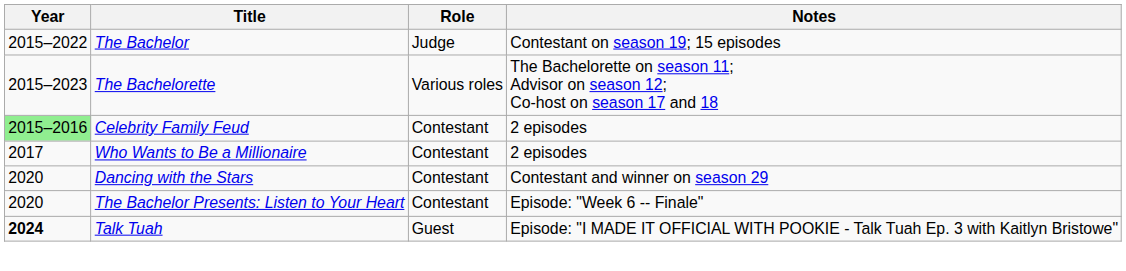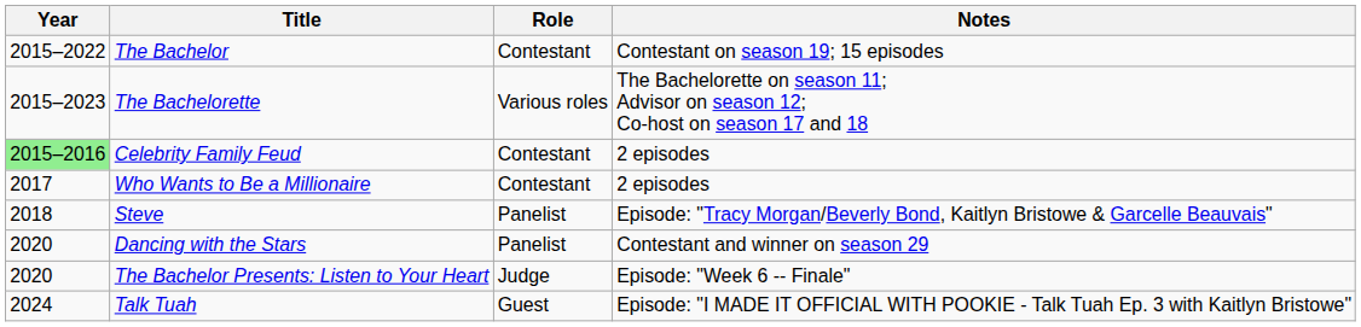 <table class="wikitable">
 <tr>
 <th>Year</th>
 <th>Title</th>
 <th>Role</th>
 <th>Notes</th>
 </tr>
 <tr>
 <td>2015–2022</td>
 <td><em><a href='#'>The Bachelor</a></em></td>
-<td>Judge</td>
+<td>Contestant</td>
 <td>Contestant on <a href='#'>season 19</a>; 15 episodes</td>
 </tr>
 <tr>
 <td>2015–2023</td>
 <td><em><a href='#'>The Bachelorette</a></em></td>
 <td>Various roles</td>
 <td>The Bachelorette on <a href='#'>season 11</a>;<br>Advisor on <a href='#'>season 12</a>;<br>Co-host on <a href='#'>season 17</a> and <a href='#'>18</a></td>
 </tr>
 <tr>
 <td style="background: lightgreen;">2015–2016</td>
 <td><em><a href='#'>Celebrity Family Feud</a></em></td>
 <td>Contestant</td>
 <td>2 episodes</td>
 </tr>
 <tr>
 <td>2017</td>
 <td><em><a href='#'>Who Wants to Be a Millionaire</a></em></td>
 <td>Contestant</td>
 <td>2 episodes</td>
 </tr>
 <tr>
+<td>2018</td>
+<td><em><a href='#'>Steve</a></em></td>
+<td>Panelist</td>
+<td>Episode: "<a href='#'>Tracy Morgan</a>/<a href='#'>Beverly Bond</a>, Kaitlyn Bristowe & <a href='#'>Garcelle Beauvais</a>"</td>
+</tr>
+<tr>
 <td>2020</td>
 <td><em><a href='#'>Dancing with the Stars</a></em></td>
-<td>Contestant</td>
+<td>Panelist</td>
 <td>Contestant and winner on <a href='#'>season 29</a></td>
 </tr>
 <tr>
 <td>2020</td>
 <td><em><a href='#'>The Bachelor Presents: Listen to Your Heart</a></em></td>
-<td>Contestant</td>
+<td>Judge</td>
 <td>Episode: "Week 6 -- Finale"</td>
 </tr>
 <tr>
-<td><strong>2024</strong></td>
+<td>2024</td>
 <td><em><a href='#'>Talk Tuah</a></em></td>
 <td>Guest</td>
 <td>Episode: "I MADE IT OFFICIAL WITH POOKIE - Talk Tuah Ep. 3 with Kaitlyn Bristowe"</td>
 </tr>
 </table>
